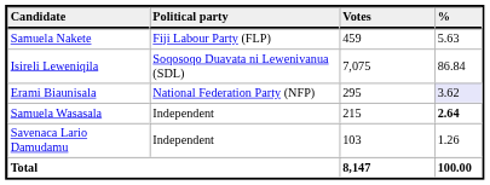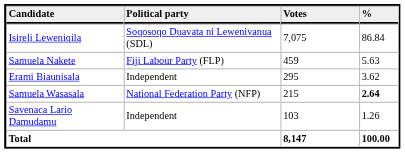 <table table width="70%" border="1" align="center" cellpadding=3 cellspacing=0 style="margin:5px; border:3px solid;">
 <tr>
 <td td width="30%" style="border-bottom:3px solid; background:#efefef;"><strong>Candidate</strong></td>
 <td td width="40%" style="border-bottom:3px solid; background:#efefef;"><strong>Political party</strong></td>
 <td td width="20%" style="border-bottom:3px solid; background:#efefef;"><strong>Votes</strong></td>
 <td td width="10%" style="border-bottom:3px solid; background:#efefef;"><strong>%</strong></td>
 </tr>
 <tr>
+<td><a href='#'>Isireli Leweniqila</a></td>
+<td><a href='#'>Soqosoqo Duavata ni Lewenivanua</a> (SDL)</td>
+<td>7,075</td>
+<td>86.84</td>
+</tr>
+<tr>
 <td><a href='#'>Samuela Nakete</a></td>
 <td><a href='#'>Fiji Labour Party</a> (FLP)</td>
 <td>459</td>
 <td>5.63</td>
 </tr>
 <tr>
-<td><a href='#'>Isireli Leweniqila</a></td>
-<td><a href='#'>Soqosoqo Duavata ni Lewenivanua</a> (SDL)</td>
-<td>7,075</td>
-<td>86.84</td>
-</tr>
-<tr>
 <td><a href='#'>Erami Biaunisala</a></td>
-<td><a href='#'>National Federation Party</a> (NFP)</td>
+<td>Independent</td>
 <td>295</td>
-<td style="background: lavender;">3.62</td>
+<td>3.62</td>
 </tr>
 <tr>
 <td><a href='#'>Samuela Wasasala</a></td>
-<td>Independent</td>
+<td><a href='#'>National Federation Party</a> (NFP)</td>
 <td>215</td>
 <td><strong>2.64</strong></td>
 </tr>
 <tr>
 <td><a href='#'>Savenaca Lario Damudamu</a></td>
 <td>Independent</td>
 <td>103</td>
 <td>1.26</td>
 </tr>
 <tr>
 <td colspan=2><strong>Total</strong></td>
 <td><strong>8,147</strong></td>
 <td><strong>100.00</strong></td>
 </tr>
 <tr>
 </tr>
 </table>
